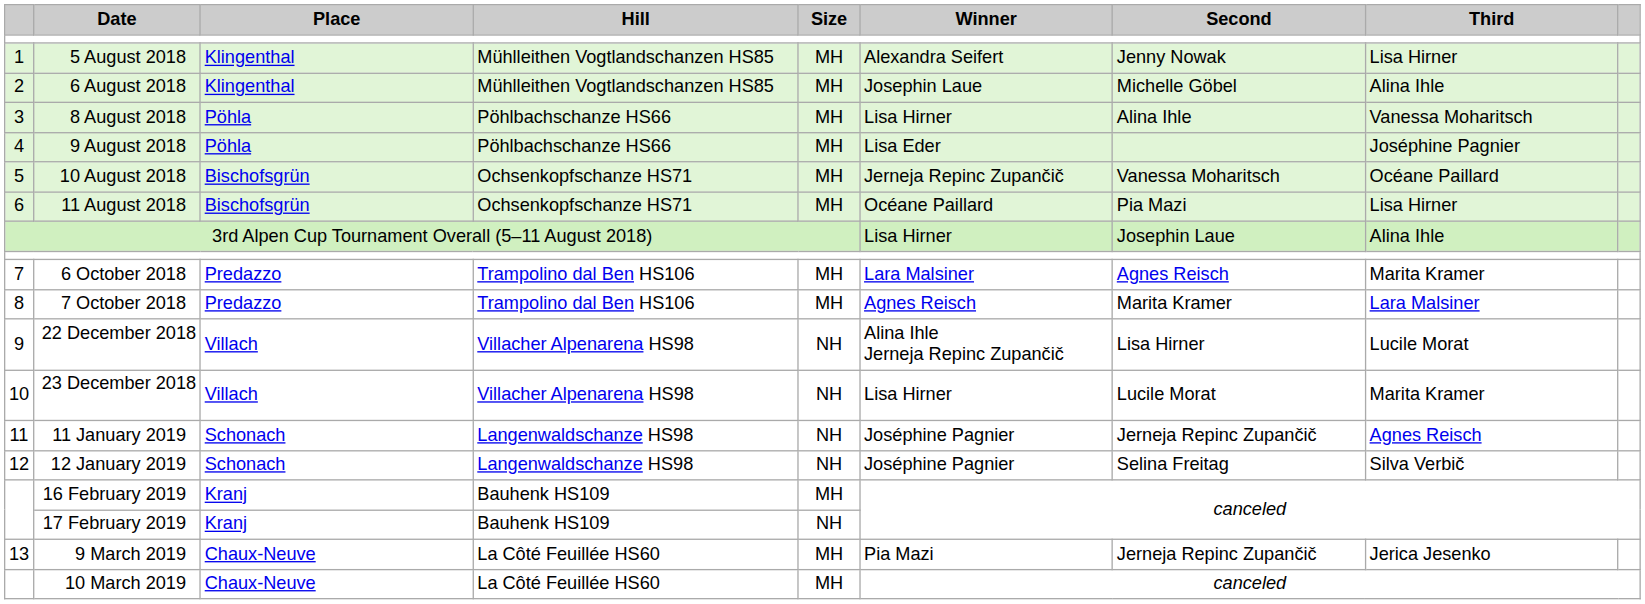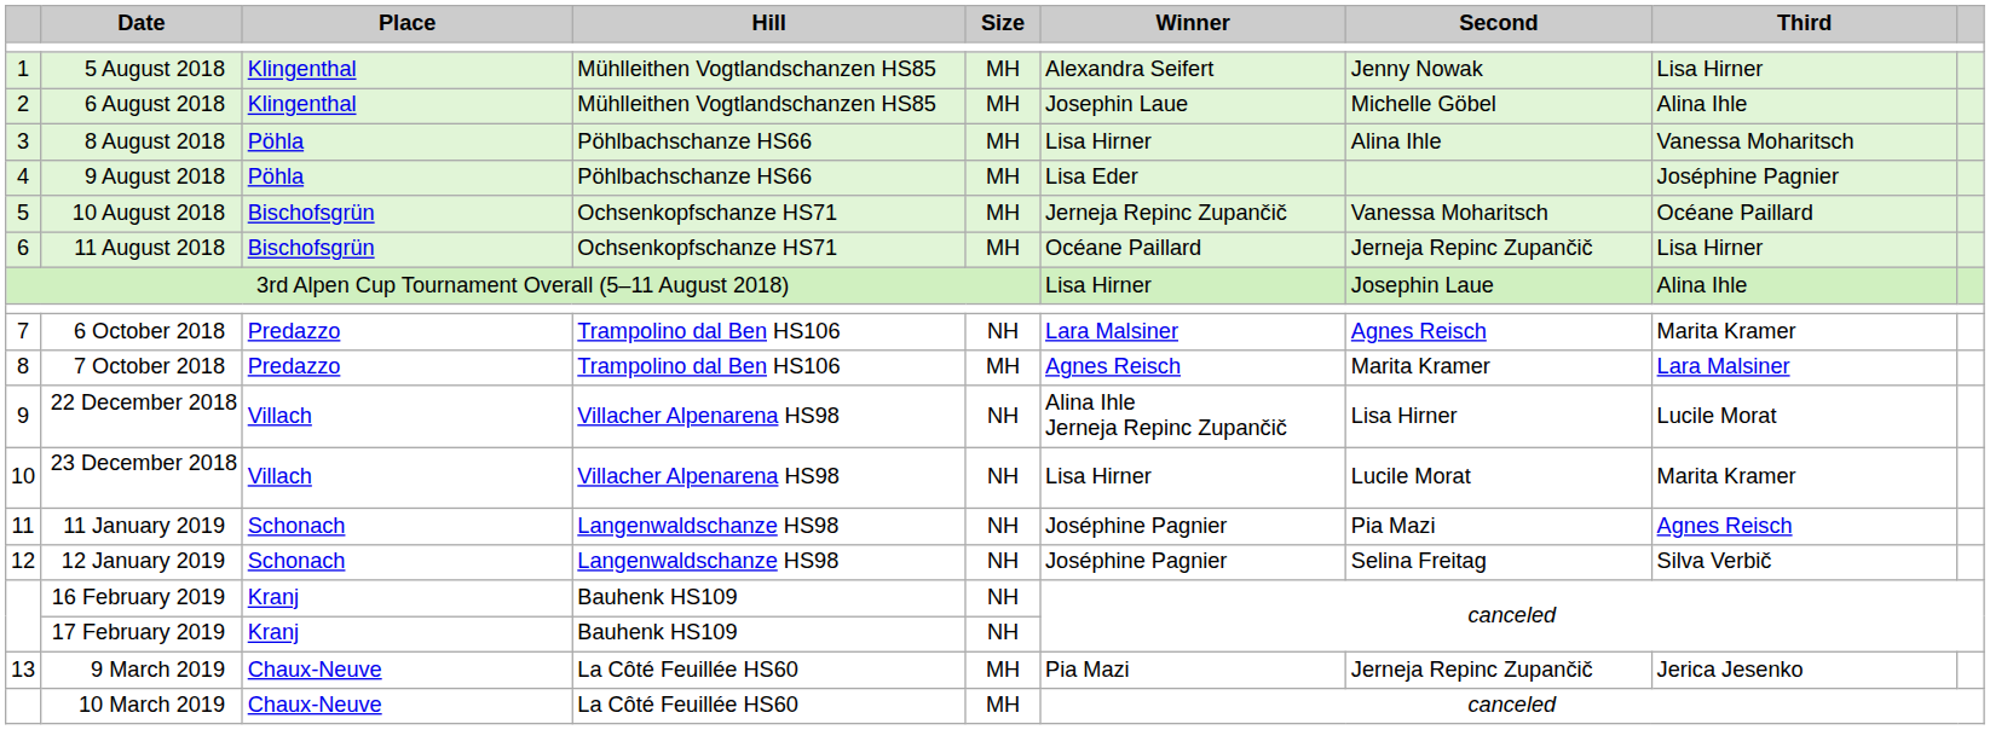 <table class="wikitable plainrowheaders" style="background:#fff; font-size:86%; line-height:16px; border:grey solid 1px; border-collapse:collapse;">
 <tr style="background:#ccc; text-align:center;">
 <th scope="col" style="background:#ccc; width=30 px;"></th>
 <th scope="col" style="background:#ccc; width:120px;">Date</th>
 <th scope="col" style="background:#ccc; width:200px;">Place</th>
 <th scope="col" style="background:#ccc; width:240px;">Hill</th>
 <th scope="col" style="background:#ccc; width:40px;">Size</th>
 <th scope="col" style="background:#ccc; width:185px;">Winner</th>
 <th scope="col" style="background:#ccc; width:185px;">Second</th>
 <th scope="col" style="background:#ccc; width:185px;">Third</th>
 <th scope="col" style="background:#ccc; width:10px;"></th>
 </tr>
 <tr>
 <td colspan=9></td>
 </tr>
 <tr bgcolor=E1F5D7>
 <td align=center>1</td>
 <td align=right>5 August 2018  </td>
 <td> <a href='#'>Klingenthal</a></td>
 <td>Mühlleithen Vogtlandschanzen HS85</td>
 <td align=center>MH</td>
 <td> Alexandra Seifert</td>
 <td> Jenny Nowak</td>
 <td> Lisa Hirner</td>
 <td></td>
 </tr>
 <tr bgcolor=E1F5D7>
 <td align=center>2</td>
 <td align=right>6 August 2018  </td>
 <td> <a href='#'>Klingenthal</a></td>
 <td>Mühlleithen Vogtlandschanzen HS85</td>
 <td align=center>MH</td>
 <td> Josephin Laue</td>
 <td> Michelle Göbel</td>
 <td> Alina Ihle</td>
 <td></td>
 </tr>
 <tr bgcolor=E1F5D7>
 <td align=center>3</td>
 <td align=right>8 August 2018  </td>
 <td> <a href='#'>Pöhla</a></td>
 <td>Pöhlbachschanze HS66</td>
 <td align=center>MH</td>
 <td> Lisa Hirner</td>
 <td> Alina Ihle</td>
 <td> Vanessa Moharitsch</td>
 <td></td>
 </tr>
 <tr bgcolor=E1F5D7>
 <td align=center>4</td>
 <td align=right>9 August 2018  </td>
 <td> <a href='#'>Pöhla</a></td>
 <td>Pöhlbachschanze HS66</td>
 <td align=center>MH</td>
 <td> Lisa Eder</td>
 <td></td>
 <td> Joséphine Pagnier</td>
 <td></td>
 </tr>
 <tr bgcolor=E1F5D7>
 <td align=center>5</td>
 <td align=right>10 August 2018  </td>
 <td> <a href='#'>Bischofsgrün</a></td>
 <td>Ochsenkopfschanze HS71</td>
 <td align=center>MH</td>
 <td> Jerneja Repinc Zupančič</td>
 <td> Vanessa Moharitsch</td>
 <td> Océane Paillard</td>
 <td></td>
 </tr>
 <tr bgcolor=E1F5D7>
 <td align=center>6</td>
 <td align=right>11 August 2018  </td>
 <td> <a href='#'>Bischofsgrün</a></td>
 <td>Ochsenkopfschanze HS71</td>
 <td align=center>MH</td>
 <td> Océane Paillard</td>
-<td> Pia Mazi</td>
+<td> Jerneja Repinc Zupančič</td>
 <td> Lisa Hirner</td>
 <td></td>
 </tr>
 <tr bgcolor=D0F0C0>
 <td colspan=5 align=center>3rd Alpen Cup Tournament Overall (5–11 August 2018)</td>
 <td> Lisa Hirner</td>
 <td> Josephin Laue</td>
 <td> Alina Ihle</td>
 <td></td>
 </tr>
 <tr>
 <td colspan=9></td>
 </tr>
 <tr>
 <td align=center>7</td>
 <td align=right>6 October 2018  </td>
 <td> <a href='#'>Predazzo</a></td>
 <td><a href='#'>Trampolino dal Ben</a> HS106</td>
-<td align=center>MH</td>
+<td align=center>NH</td>
 <td> <a href='#'>Lara Malsiner</a></td>
 <td> <a href='#'>Agnes Reisch</a></td>
 <td> Marita Kramer</td>
 <td></td>
 </tr>
 <tr>
 <td align=center>8</td>
 <td align=right>7 October 2018  </td>
 <td> <a href='#'>Predazzo</a></td>
 <td><a href='#'>Trampolino dal Ben</a> HS106</td>
 <td align=center>MH</td>
 <td> <a href='#'>Agnes Reisch</a></td>
 <td> Marita Kramer</td>
 <td> <a href='#'>Lara Malsiner</a></td>
 <td></td>
 </tr>
 <tr>
 <td align=center>9</td>
 <td align=right>22 December 2018  </td>
 <td> <a href='#'>Villach</a></td>
 <td><a href='#'>Villacher Alpenarena</a> HS98</td>
 <td align=center>NH</td>
 <td> Alina Ihle<br> Jerneja Repinc Zupančič</td>
 <td> Lisa Hirner</td>
 <td> Lucile Morat</td>
 <td></td>
 </tr>
 <tr>
 <td align=center>10</td>
 <td align=right>23 December 2018  </td>
 <td> <a href='#'>Villach</a></td>
 <td><a href='#'>Villacher Alpenarena</a> HS98</td>
 <td align=center>NH</td>
 <td> Lisa Hirner</td>
 <td> Lucile Morat</td>
 <td> Marita Kramer</td>
 <td></td>
 </tr>
 <tr>
 <td align=center>11</td>
 <td align=right>11 January 2019  </td>
 <td> <a href='#'>Schonach</a></td>
 <td><a href='#'>Langenwaldschanze</a> HS98</td>
 <td align=center>NH</td>
 <td> Joséphine Pagnier</td>
-<td> Jerneja Repinc Zupančič</td>
+<td> Pia Mazi</td>
 <td> <a href='#'>Agnes Reisch</a></td>
 <td></td>
 </tr>
 <tr>
 <td align=center>12</td>
 <td align=right>12 January 2019  </td>
 <td> <a href='#'>Schonach</a></td>
 <td><a href='#'>Langenwaldschanze</a> HS98</td>
 <td align=center>NH</td>
 <td> Joséphine Pagnier</td>
 <td> Selina Freitag</td>
 <td> Silva Verbič</td>
 <td></td>
 </tr>
 <tr>
 <td rowspan=2></td>
 <td align=right>16 February 2019  </td>
 <td> <a href='#'>Kranj</a></td>
 <td>Bauhenk HS109</td>
-<td align=center>MH</td>
+<td align=center>NH</td>
 <td align=center rowspan=2 colspan=4><em>canceled</em></td>
 </tr>
 <tr>
 <td align=right>17 February 2019  </td>
 <td> <a href='#'>Kranj</a></td>
 <td>Bauhenk HS109</td>
 <td align=center>NH</td>
 </tr>
 <tr>
 <td align=center>13</td>
 <td align=right>9 March 2019  </td>
 <td> <a href='#'>Chaux-Neuve</a></td>
 <td>La Côté Feuillée HS60</td>
 <td align=center>MH</td>
 <td> Pia Mazi</td>
 <td> Jerneja Repinc Zupančič</td>
 <td> Jerica Jesenko</td>
 <td></td>
 </tr>
 <tr>
 <td align=center></td>
 <td align=right>10 March 2019  </td>
 <td> <a href='#'>Chaux-Neuve</a></td>
 <td>La Côté Feuillée HS60</td>
 <td align=center>MH</td>
 <td align=center colspan=4><em>canceled</em></td>
 </tr>
 </table>
